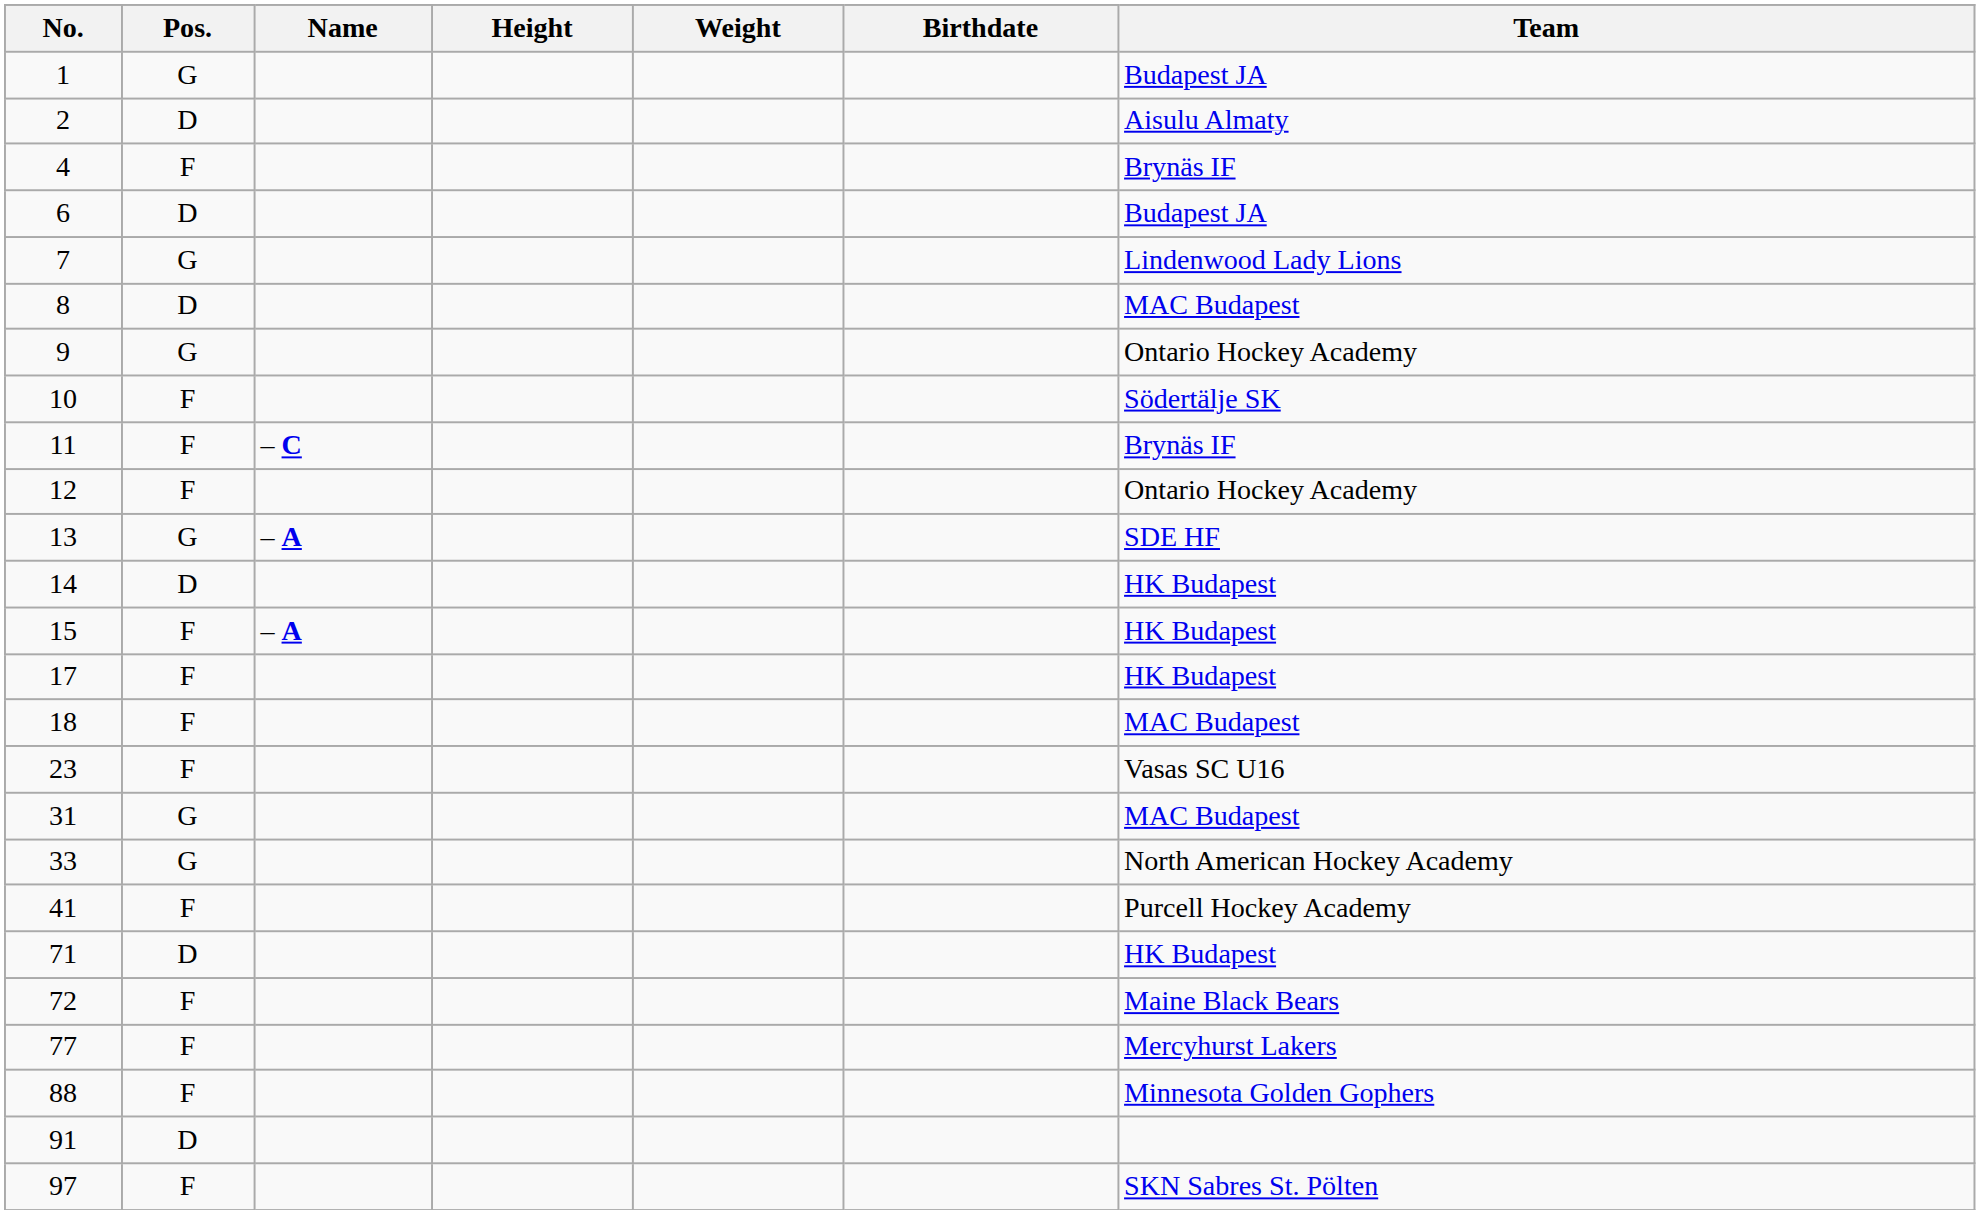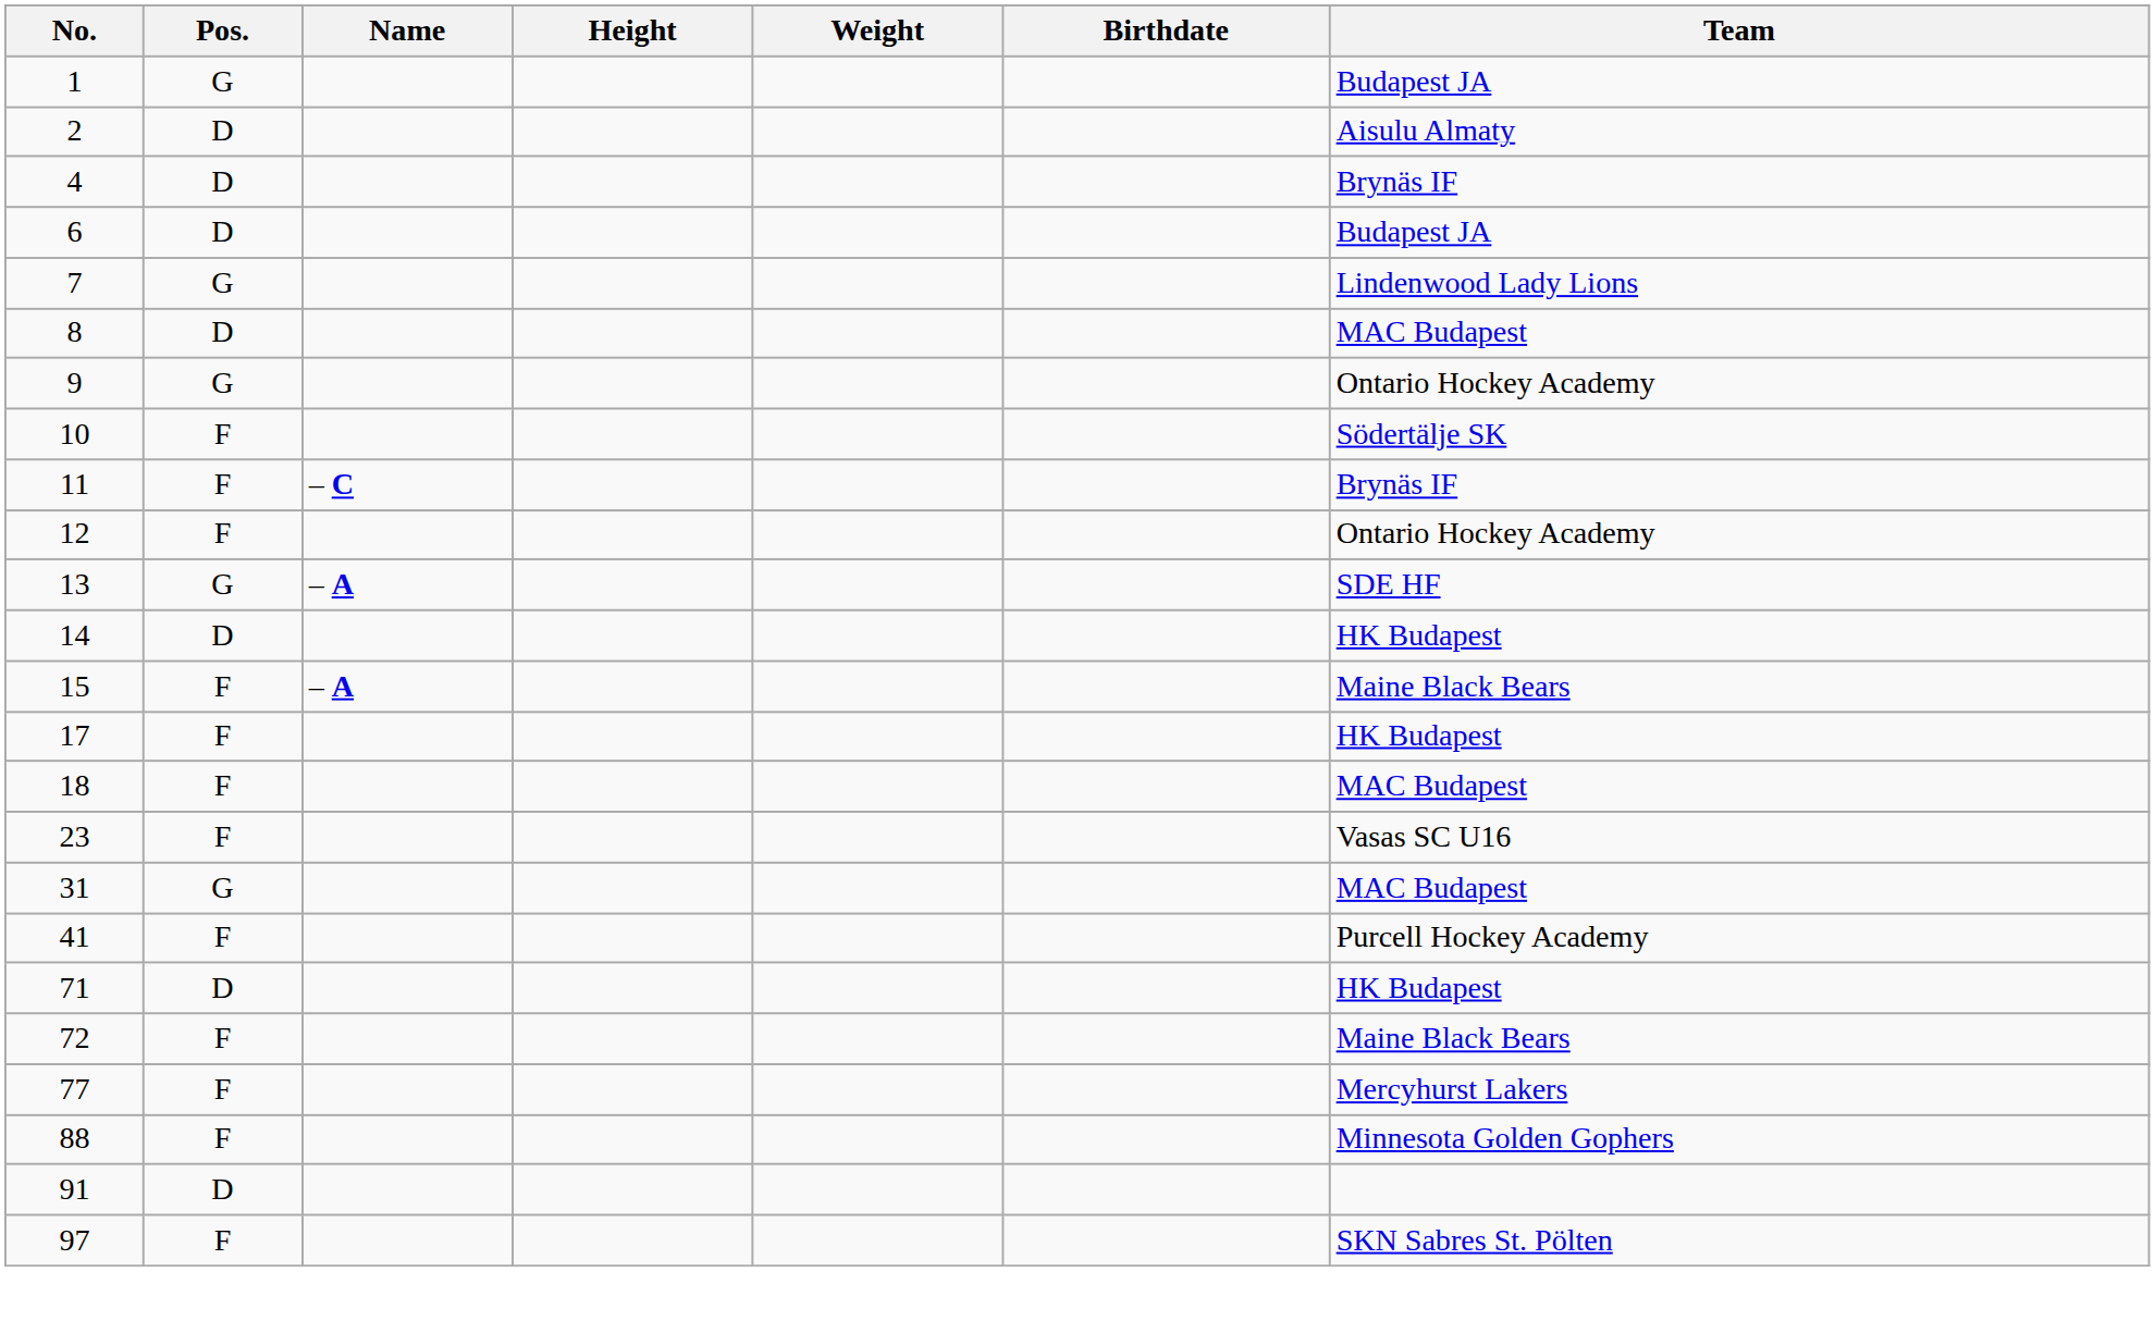 <table width="80%" class="wikitable sortable" style="font-size: 90%; text-align: center;">
 <tr>
 <th>No.</th>
 <th>Pos.</th>
 <th>Name</th>
 <th>Height</th>
 <th>Weight</th>
 <th>Birthdate</th>
 <th>Team</th>
 </tr>
 <tr>
 <td>1</td>
 <td>G</td>
 <td align=left></td>
 <td></td>
 <td></td>
 <td></td>
 <td align=left> <a href='#'>Budapest JA</a></td>
 </tr>
 <tr>
 <td>2</td>
 <td>D</td>
 <td align=left></td>
 <td></td>
 <td></td>
 <td></td>
 <td align=left> <a href='#'>Aisulu Almaty</a></td>
 </tr>
 <tr>
 <td>4</td>
-<td>F</td>
+<td>D</td>
 <td align=left></td>
 <td></td>
 <td></td>
 <td></td>
 <td align=left> <a href='#'>Brynäs IF</a></td>
 </tr>
 <tr>
 <td>6</td>
 <td>D</td>
 <td align=left></td>
 <td></td>
 <td></td>
 <td></td>
 <td align=left> <a href='#'>Budapest JA</a></td>
 </tr>
 <tr>
 <td>7</td>
 <td>G</td>
 <td align=left></td>
 <td></td>
 <td></td>
 <td></td>
 <td align=left> <a href='#'>Lindenwood Lady Lions</a></td>
 </tr>
 <tr>
 <td>8</td>
 <td>D</td>
 <td align=left></td>
 <td></td>
 <td></td>
 <td></td>
 <td align=left> <a href='#'>MAC Budapest</a></td>
 </tr>
 <tr>
 <td>9</td>
 <td>G</td>
 <td align=left></td>
 <td></td>
 <td></td>
 <td></td>
 <td align=left> Ontario Hockey Academy</td>
 </tr>
 <tr>
 <td>10</td>
 <td>F</td>
 <td align=left></td>
 <td></td>
 <td></td>
 <td></td>
 <td align=left> <a href='#'>Södertälje SK</a></td>
 </tr>
 <tr>
 <td>11</td>
 <td>F</td>
 <td align=left> – <a href='#'><strong>C</strong></a></td>
 <td></td>
 <td></td>
 <td></td>
 <td align=left> <a href='#'>Brynäs IF</a></td>
 </tr>
 <tr>
 <td>12</td>
 <td>F</td>
 <td align=left></td>
 <td></td>
 <td></td>
 <td></td>
 <td align=left> Ontario Hockey Academy</td>
 </tr>
 <tr>
 <td>13</td>
 <td>G</td>
 <td align=left> – <a href='#'><strong>A</strong></a></td>
 <td></td>
 <td></td>
 <td></td>
 <td align=left> <a href='#'>SDE HF</a></td>
 </tr>
 <tr>
 <td>14</td>
 <td>D</td>
 <td align=left></td>
 <td></td>
 <td></td>
 <td></td>
 <td align=left> <a href='#'>HK Budapest</a></td>
 </tr>
 <tr>
 <td>15</td>
 <td>F</td>
 <td align=left> – <a href='#'><strong>A</strong></a></td>
 <td></td>
 <td></td>
 <td></td>
-<td align=left> <a href='#'>HK Budapest</a></td>
+<td align=left> <a href='#'>Maine Black Bears</a></td>
 </tr>
 <tr>
 <td>17</td>
 <td>F</td>
 <td align=left></td>
 <td></td>
 <td></td>
 <td></td>
 <td align=left> <a href='#'>HK Budapest</a></td>
 </tr>
 <tr>
 <td>18</td>
 <td>F</td>
 <td align=left></td>
 <td></td>
 <td></td>
 <td></td>
 <td align=left> <a href='#'>MAC Budapest</a></td>
 </tr>
 <tr>
 <td>23</td>
 <td>F</td>
 <td align=left></td>
 <td></td>
 <td></td>
 <td></td>
 <td align=left> Vasas SC U16</td>
 </tr>
 <tr>
 <td>31</td>
 <td>G</td>
 <td align=left></td>
 <td></td>
 <td></td>
 <td></td>
 <td align=left> <a href='#'>MAC Budapest</a></td>
-</tr>
-<tr>
-<td>33</td>
-<td>G</td>
-<td align=left></td>
-<td></td>
-<td></td>
-<td></td>
-<td align=left> North American Hockey Academy</td>
 </tr>
 <tr>
 <td>41</td>
 <td>F</td>
 <td align=left></td>
 <td></td>
 <td></td>
 <td></td>
 <td align=left> Purcell Hockey Academy</td>
 </tr>
 <tr>
 <td>71</td>
 <td>D</td>
 <td align=left></td>
 <td></td>
 <td></td>
 <td></td>
 <td align=left> <a href='#'>HK Budapest</a></td>
 </tr>
 <tr>
 <td>72</td>
 <td>F</td>
 <td align=left></td>
 <td></td>
 <td></td>
 <td></td>
 <td align=left> <a href='#'>Maine Black Bears</a></td>
 </tr>
 <tr>
 <td>77</td>
 <td>F</td>
 <td align=left></td>
 <td></td>
 <td></td>
 <td></td>
 <td align=left> <a href='#'>Mercyhurst Lakers</a></td>
 </tr>
 <tr>
 <td>88</td>
 <td>F</td>
 <td align=left></td>
 <td></td>
 <td></td>
 <td></td>
 <td align=left> <a href='#'>Minnesota Golden Gophers</a></td>
 </tr>
 <tr>
 <td>91</td>
 <td>D</td>
 <td align=left></td>
 <td></td>
 <td></td>
 <td></td>
 <td align=left> </td>
 </tr>
 <tr>
 <td>97</td>
 <td>F</td>
 <td align=left></td>
 <td></td>
 <td></td>
 <td></td>
 <td align=left> <a href='#'>SKN Sabres St. Pölten</a></td>
 </tr>
 </table>
